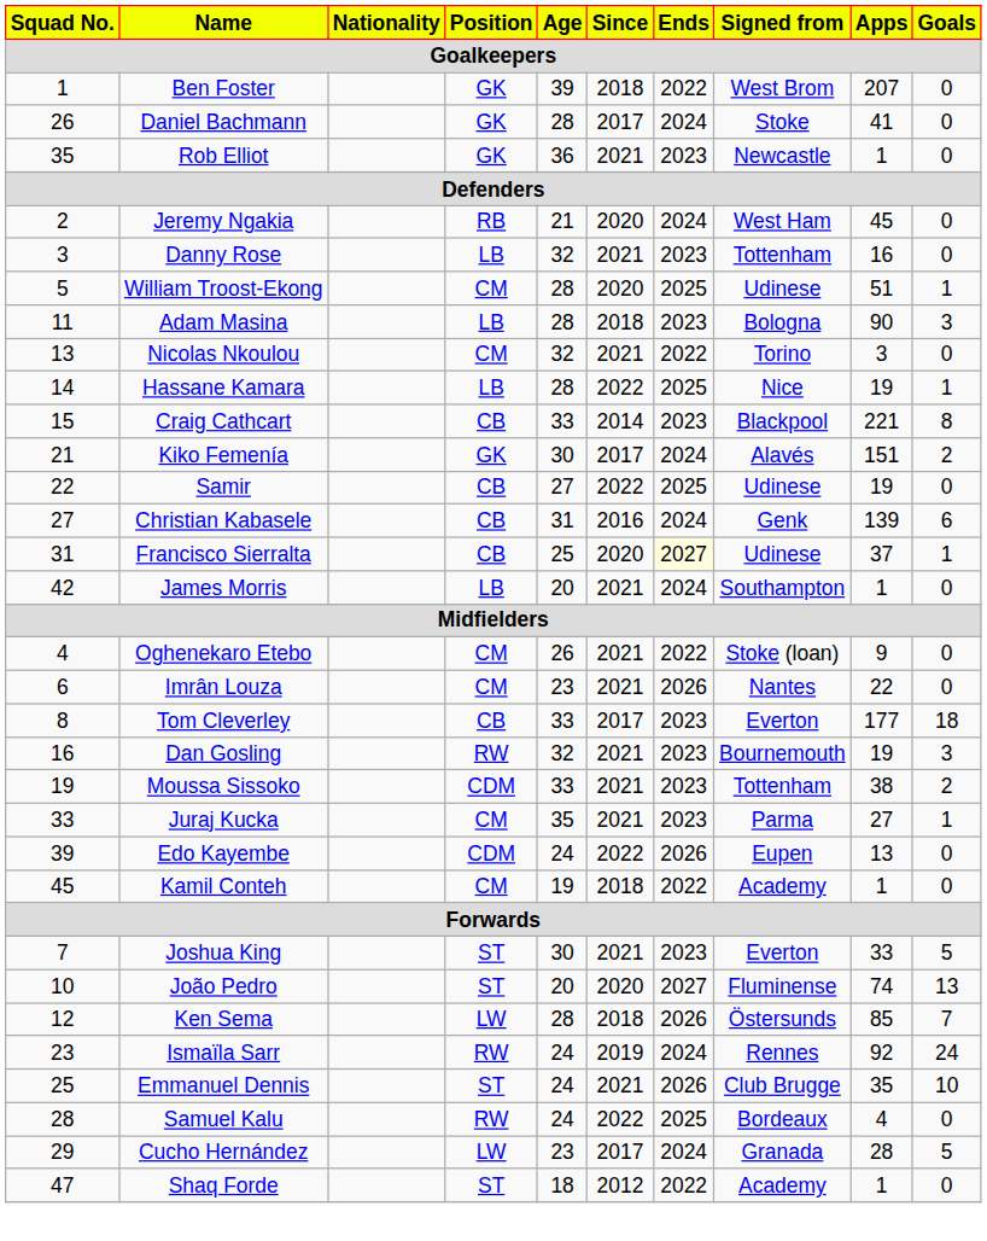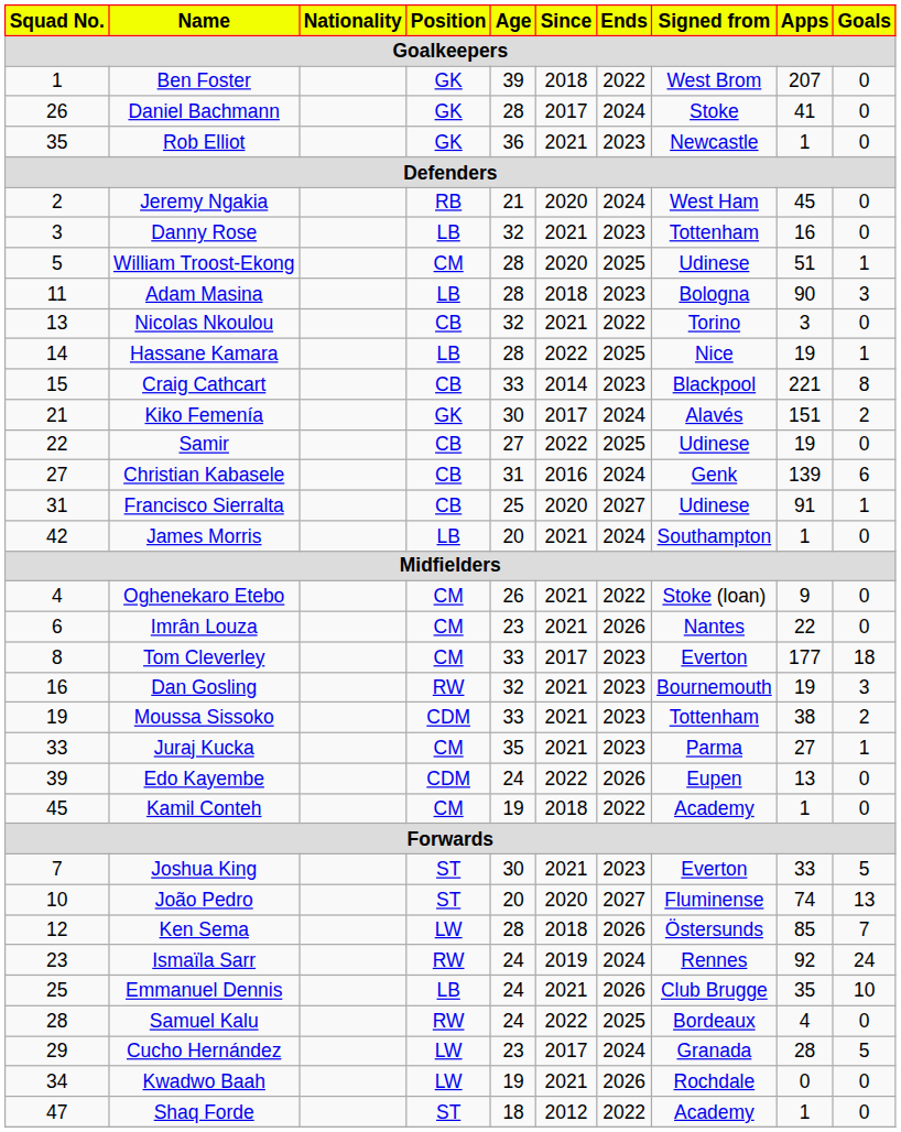 <table class="wikitable" style="text-align:center; font-size:90%;">
 <tr>
 <th style="background:#f2ff00; color:black; border:1px solid red; text-align:center;">Squad No.</th>
 <th style="background:#f2ff00; color:black; border:1px solid red; text-align:center;">Name</th>
 <th style="background:#f2ff00; color:black; border:1px solid red; text-align:center;">Nationality</th>
 <th style="background:#f2ff00; color:black; border:1px solid red; text-align:center;">Position</th>
 <th style="background:#f2ff00; color:black; border:1px solid red; text-align:center;">Age</th>
 <th style="background:#f2ff00; color:black; border:1px solid red; text-align:center;">Since</th>
 <th style="background:#f2ff00; color:black; border:1px solid red; text-align:center;">Ends</th>
 <th style="background:#f2ff00; color:black; border:1px solid red; text-align:center;">Signed from</th>
 <th style="background:#f2ff00; color:black; border:1px solid red; text-align:center;">Apps</th>
 <th style="background:#f2ff00; color:black; border:1px solid red; text-align:center;">Goals</th>
 </tr>
 <tr>
 <th colspan="10" style="background:#dcdcdc; text-align:center;">Goalkeepers</th>
 </tr>
 <tr>
 <td>1</td>
 <td><a href='#'>Ben Foster</a></td>
 <td></td>
 <td><a href='#'>GK</a></td>
 <td>39</td>
 <td>2018</td>
 <td>2022</td>
 <td> <a href='#'>West Brom</a></td>
 <td>207</td>
 <td>0</td>
 </tr>
 <tr>
 <td>26</td>
 <td><a href='#'>Daniel Bachmann</a></td>
 <td></td>
 <td><a href='#'>GK</a></td>
 <td>28</td>
 <td>2017</td>
 <td>2024</td>
 <td> <a href='#'>Stoke</a></td>
 <td>41</td>
 <td>0</td>
 </tr>
 <tr>
 <td>35</td>
 <td><a href='#'>Rob Elliot</a></td>
 <td></td>
 <td><a href='#'>GK</a></td>
 <td>36</td>
 <td>2021</td>
 <td>2023</td>
 <td> <a href='#'>Newcastle</a></td>
 <td>1</td>
 <td>0</td>
 </tr>
 <tr>
 <th colspan="10" style="background:#dcdcdc; text-align:center;">Defenders</th>
 </tr>
 <tr>
 <td>2</td>
 <td><a href='#'>Jeremy Ngakia</a></td>
 <td></td>
 <td><a href='#'>RB</a></td>
 <td>21</td>
 <td>2020</td>
 <td>2024</td>
 <td> <a href='#'>West Ham</a></td>
 <td>45</td>
 <td>0</td>
 </tr>
 <tr>
 <td>3</td>
 <td><a href='#'>Danny Rose</a></td>
 <td></td>
 <td><a href='#'>LB</a></td>
 <td>32</td>
 <td>2021</td>
 <td>2023</td>
 <td> <a href='#'>Tottenham</a></td>
 <td>16</td>
 <td>0</td>
 </tr>
 <tr>
 <td>5</td>
 <td><a href='#'>William Troost-Ekong</a></td>
 <td></td>
 <td><a href='#'>CM</a></td>
 <td>28</td>
 <td>2020</td>
 <td>2025</td>
 <td> <a href='#'>Udinese</a></td>
 <td>51</td>
 <td>1</td>
 </tr>
 <tr>
 <td>11</td>
 <td><a href='#'>Adam Masina</a></td>
 <td></td>
 <td><a href='#'>LB</a></td>
 <td>28</td>
 <td>2018</td>
 <td>2023</td>
 <td> <a href='#'>Bologna</a></td>
 <td>90</td>
 <td>3</td>
 </tr>
 <tr>
 <td>13</td>
 <td><a href='#'>Nicolas Nkoulou</a></td>
 <td></td>
-<td><a href='#'>CM</a></td>
+<td><a href='#'>CB</a></td>
 <td>32</td>
 <td>2021</td>
 <td>2022</td>
 <td> <a href='#'>Torino</a></td>
 <td>3</td>
 <td>0</td>
 </tr>
 <tr>
 <td>14</td>
 <td><a href='#'>Hassane Kamara</a></td>
 <td></td>
 <td><a href='#'>LB</a></td>
 <td>28</td>
 <td>2022</td>
 <td>2025</td>
 <td> <a href='#'>Nice</a></td>
 <td>19</td>
 <td>1</td>
 </tr>
 <tr>
 <td>15</td>
 <td><a href='#'>Craig Cathcart</a></td>
 <td></td>
 <td><a href='#'>CB</a></td>
 <td>33</td>
 <td>2014</td>
 <td>2023</td>
 <td> <a href='#'>Blackpool</a></td>
 <td>221</td>
 <td>8</td>
 </tr>
 <tr>
 <td>21</td>
 <td><a href='#'>Kiko Femenía</a></td>
 <td></td>
 <td><a href='#'>GK</a></td>
 <td>30</td>
 <td>2017</td>
 <td>2024</td>
 <td> <a href='#'>Alavés</a></td>
 <td>151</td>
 <td>2</td>
 </tr>
 <tr>
 <td>22</td>
 <td><a href='#'>Samir</a></td>
 <td></td>
 <td><a href='#'>CB</a></td>
 <td>27</td>
 <td>2022</td>
 <td>2025</td>
 <td> <a href='#'>Udinese</a></td>
 <td>19</td>
 <td>0</td>
 </tr>
 <tr>
 <td>27</td>
 <td><a href='#'>Christian Kabasele</a></td>
 <td></td>
 <td><a href='#'>CB</a></td>
 <td>31</td>
 <td>2016</td>
 <td>2024</td>
 <td> <a href='#'>Genk</a></td>
 <td>139</td>
 <td>6</td>
 </tr>
 <tr>
 <td>31</td>
 <td><a href='#'>Francisco Sierralta</a></td>
 <td></td>
 <td><a href='#'>CB</a></td>
 <td>25</td>
 <td>2020</td>
-<td style="background: lightyellow;">2027</td>
+<td>2027</td>
 <td> <a href='#'>Udinese</a></td>
-<td>37</td>
+<td>91</td>
 <td>1</td>
 </tr>
 <tr>
 <td>42</td>
 <td><a href='#'>James Morris</a></td>
 <td></td>
 <td><a href='#'>LB</a></td>
 <td>20</td>
 <td>2021</td>
 <td>2024</td>
 <td> <a href='#'>Southampton</a></td>
 <td>1</td>
 <td>0</td>
 </tr>
 <tr>
 <th colspan="10" style="background:#dcdcdc; text-align:center;">Midfielders</th>
 </tr>
 <tr>
 <td>4</td>
 <td><a href='#'>Oghenekaro Etebo</a></td>
 <td></td>
 <td><a href='#'>CM</a></td>
 <td>26</td>
 <td>2021</td>
 <td>2022</td>
 <td> <a href='#'>Stoke</a> (loan)</td>
 <td>9</td>
 <td>0</td>
 </tr>
 <tr>
 <td>6</td>
 <td><a href='#'>Imrân Louza</a></td>
 <td></td>
 <td><a href='#'>CM</a></td>
 <td>23</td>
 <td>2021</td>
 <td>2026</td>
 <td> <a href='#'>Nantes</a></td>
 <td>22</td>
 <td>0</td>
 </tr>
 <tr>
 <td>8</td>
 <td><a href='#'>Tom Cleverley</a></td>
 <td></td>
-<td><a href='#'>CB</a></td>
+<td><a href='#'>CM</a></td>
 <td>33</td>
 <td>2017</td>
 <td>2023</td>
 <td> <a href='#'>Everton</a></td>
 <td>177</td>
 <td>18</td>
 </tr>
 <tr>
 <td>16</td>
 <td><a href='#'>Dan Gosling</a></td>
 <td></td>
 <td><a href='#'>RW</a></td>
 <td>32</td>
 <td>2021</td>
 <td>2023</td>
 <td> <a href='#'>Bournemouth</a></td>
 <td>19</td>
 <td>3</td>
 </tr>
 <tr>
 <td>19</td>
 <td><a href='#'>Moussa Sissoko</a></td>
 <td></td>
 <td><a href='#'>CDM</a></td>
 <td>33</td>
 <td>2021</td>
 <td>2023</td>
 <td> <a href='#'>Tottenham</a></td>
 <td>38</td>
 <td>2</td>
 </tr>
 <tr>
 <td>33</td>
 <td><a href='#'>Juraj Kucka</a></td>
 <td></td>
 <td><a href='#'>CM</a></td>
 <td>35</td>
 <td>2021</td>
 <td>2023</td>
 <td> <a href='#'>Parma</a></td>
 <td>27</td>
 <td>1</td>
 </tr>
 <tr>
 <td>39</td>
 <td><a href='#'>Edo Kayembe</a></td>
 <td></td>
 <td><a href='#'>CDM</a></td>
 <td>24</td>
 <td>2022</td>
 <td>2026</td>
 <td> <a href='#'>Eupen</a></td>
 <td>13</td>
 <td>0</td>
 </tr>
 <tr>
 <td>45</td>
 <td><a href='#'>Kamil Conteh</a></td>
 <td></td>
 <td><a href='#'>CM</a></td>
 <td>19</td>
 <td>2018</td>
 <td>2022</td>
 <td> <a href='#'>Academy</a></td>
 <td>1</td>
 <td>0</td>
 </tr>
 <tr>
 <th colspan="10" style="background:#dcdcdc; text-align:center;">Forwards</th>
 </tr>
 <tr>
 <td>7</td>
 <td><a href='#'>Joshua King</a></td>
 <td></td>
 <td><a href='#'>ST</a></td>
 <td>30</td>
 <td>2021</td>
 <td>2023</td>
 <td> <a href='#'>Everton</a></td>
 <td>33</td>
 <td>5</td>
 </tr>
 <tr>
 <td>10</td>
 <td><a href='#'>João Pedro</a></td>
 <td></td>
 <td><a href='#'>ST</a></td>
 <td>20</td>
 <td>2020</td>
 <td>2027</td>
 <td> <a href='#'>Fluminense</a></td>
 <td>74</td>
 <td>13</td>
 </tr>
 <tr>
 <td>12</td>
 <td><a href='#'>Ken Sema</a></td>
 <td></td>
 <td><a href='#'>LW</a></td>
 <td>28</td>
 <td>2018</td>
 <td>2026</td>
 <td> <a href='#'>Östersunds</a></td>
 <td>85</td>
 <td>7</td>
 </tr>
 <tr>
 <td>23</td>
 <td><a href='#'>Ismaïla Sarr</a></td>
 <td></td>
 <td><a href='#'>RW</a></td>
 <td>24</td>
 <td>2019</td>
 <td>2024</td>
 <td> <a href='#'>Rennes</a></td>
 <td>92</td>
 <td>24</td>
 </tr>
 <tr>
 <td>25</td>
 <td><a href='#'>Emmanuel Dennis</a></td>
 <td></td>
-<td><a href='#'>ST</a></td>
+<td><a href='#'>LB</a></td>
 <td>24</td>
 <td>2021</td>
 <td>2026</td>
 <td> <a href='#'>Club Brugge</a></td>
 <td>35</td>
 <td>10</td>
 </tr>
 <tr>
 <td>28</td>
 <td><a href='#'>Samuel Kalu</a></td>
 <td></td>
 <td><a href='#'>RW</a></td>
 <td>24</td>
 <td>2022</td>
 <td>2025</td>
 <td> <a href='#'>Bordeaux</a></td>
 <td>4</td>
 <td>0</td>
 </tr>
 <tr>
 <td>29</td>
 <td><a href='#'>Cucho Hernández</a></td>
 <td></td>
 <td><a href='#'>LW</a></td>
 <td>23</td>
 <td>2017</td>
 <td>2024</td>
 <td> <a href='#'>Granada</a></td>
 <td>28</td>
 <td>5</td>
 </tr>
 <tr>
+<td>34</td>
+<td><a href='#'>Kwadwo Baah</a></td>
+<td></td>
+<td><a href='#'>LW</a></td>
+<td>19</td>
+<td>2021</td>
+<td>2026</td>
+<td> <a href='#'>Rochdale</a></td>
+<td>0</td>
+<td>0</td>
+</tr>
+<tr>
 <td>47</td>
 <td><a href='#'>Shaq Forde</a></td>
 <td></td>
 <td><a href='#'>ST</a></td>
 <td>18</td>
 <td>2012</td>
 <td>2022</td>
 <td> <a href='#'>Academy</a></td>
 <td>1</td>
 <td>0</td>
 </tr>
 <tr>
 </tr>
 </table>
